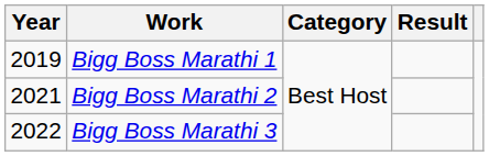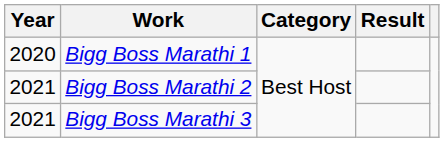 <table class="wikitable">
 <tr>
 <th>Year</th>
 <th>Work</th>
 <th>Category</th>
 <th>Result</th>
 <th></th>
 </tr>
 <tr>
-<td>2019</td>
+<td>2020</td>
 <td><em><a href='#'>Bigg Boss Marathi 1</a></em></td>
 <td rowspan="3">Best Host</td>
 <td></td>
 <td rowspan="3"></td>
 </tr>
 <tr>
 <td>2021</td>
 <td><em><a href='#'>Bigg Boss Marathi 2</a></em></td>
 <td></td>
 </tr>
 <tr>
-<td>2022</td>
+<td>2021</td>
 <td><em><a href='#'>Bigg Boss Marathi 3</a></em></td>
 <td></td>
 </tr>
 </table>
